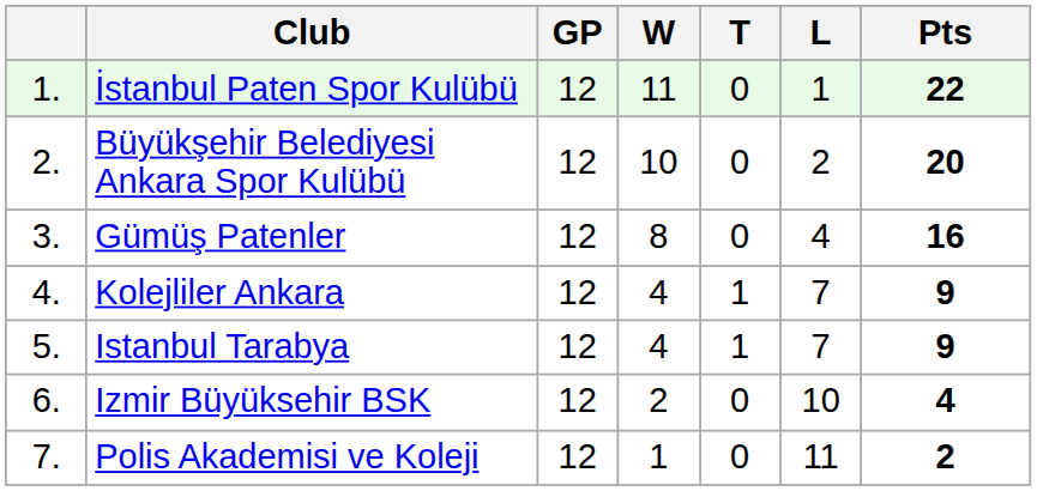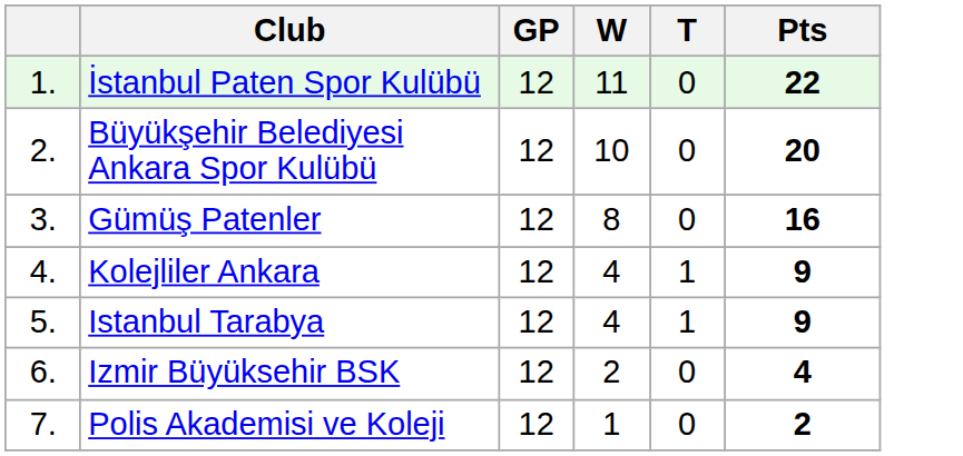 <table class="wikitable">
 <tr>
 <th width="30"></th>
 <th width="200">Club</th>
 <th width="30">GP</th>
 <th width="30">W</th>
 <th width="30">T</th>
-<th width="30">L</th>
 <th width="70">Pts</th>
 </tr>
 <tr bgcolor="#e6fae6" align="center">
 <td>1.</td>
 <td align="left"><a href='#'>İstanbul Paten Spor Kulübü</a></td>
 <td>12</td>
 <td>11</td>
 <td>0</td>
-<td>1</td>
 <td><strong>22</strong></td>
 </tr>
 <tr bgcolor="#FFFFFF" align="center">
 <td>2.</td>
 <td align="left"><a href='#'>Büyükşehir Belediyesi Ankara Spor Kulübü</a></td>
 <td>12</td>
 <td>10</td>
 <td>0</td>
-<td>2</td>
 <td><strong>20</strong></td>
 </tr>
 <tr bgcolor="#FFFFFF" align="center">
 <td>3.</td>
 <td align="left"><a href='#'>Gümüş Patenler</a></td>
 <td>12</td>
 <td>8</td>
 <td>0</td>
-<td>4</td>
 <td><strong>16</strong></td>
 </tr>
 <tr bgcolor="#FFFFFF" align="center">
 <td>4.</td>
 <td align="left"><a href='#'>Kolejliler Ankara</a></td>
 <td>12</td>
 <td>4</td>
 <td>1</td>
-<td>7</td>
 <td><strong>9</strong></td>
 </tr>
 <tr bgcolor="#FFFFFF" align="center">
 <td>5.</td>
 <td align="left"><a href='#'>Istanbul Tarabya</a></td>
 <td>12</td>
 <td>4</td>
 <td>1</td>
-<td>7</td>
 <td><strong>9</strong></td>
 </tr>
 <tr bgcolor="#FFFFFF" align="center">
 <td>6.</td>
 <td align="left"><a href='#'>Izmir Büyüksehir BSK</a></td>
 <td>12</td>
 <td>2</td>
 <td>0</td>
-<td>10</td>
 <td><strong>4</strong></td>
 </tr>
 <tr bgcolor="#FFFFFF" align="center">
 <td>7.</td>
 <td align="left"><a href='#'>Polis Akademisi ve Koleji</a></td>
 <td>12</td>
 <td>1</td>
 <td>0</td>
-<td>11</td>
 <td><strong>2</strong></td>
 </tr>
 </table>
